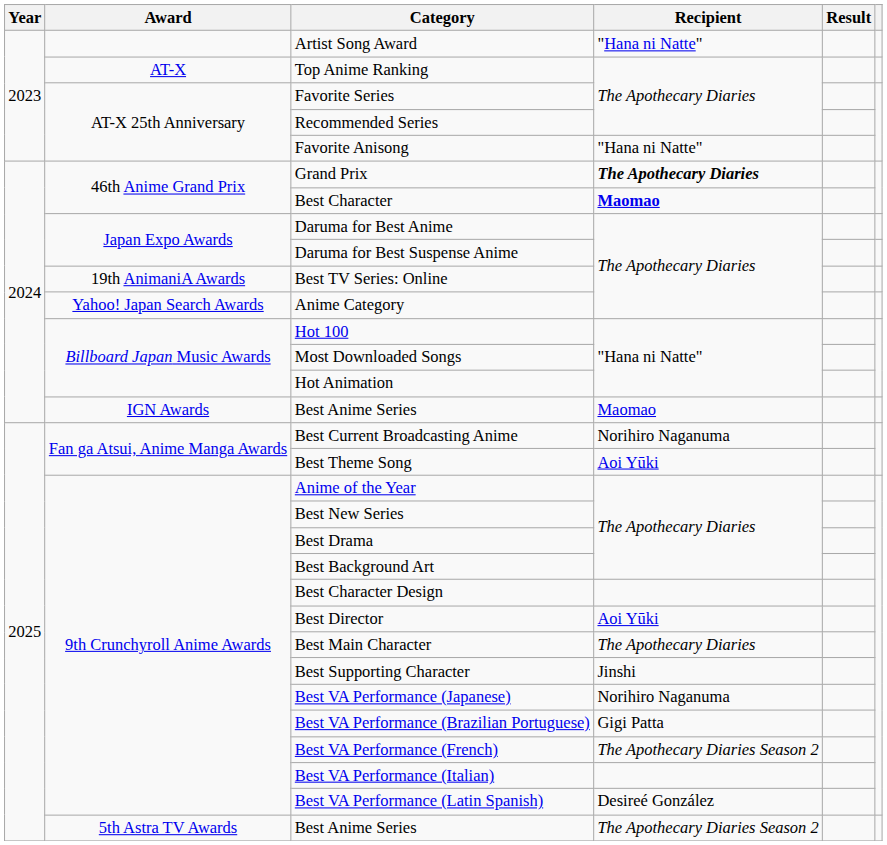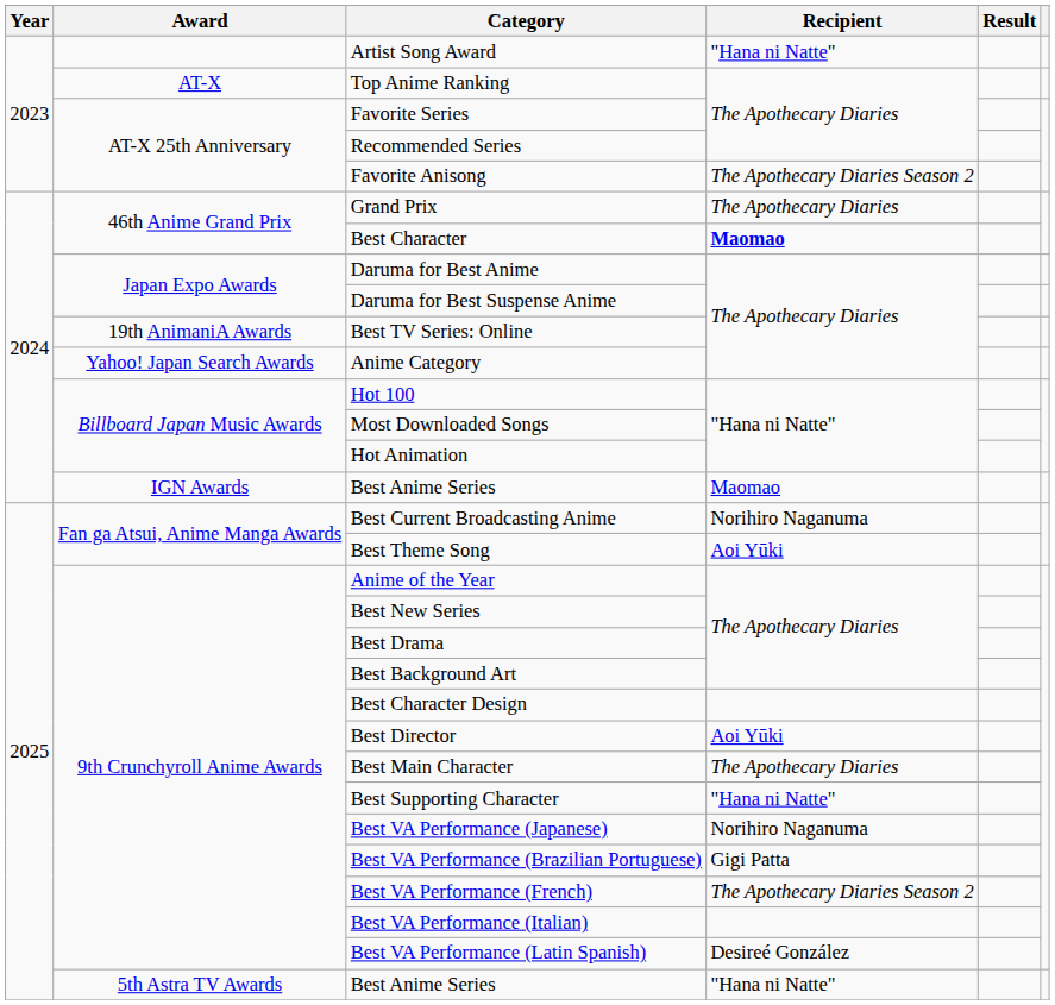 <table class="wikitable plainrowheaders sortable">
 <tr>
 <th scope="col">Year</th>
 <th scope="col">Award</th>
 <th scope="col">Category</th>
 <th scope="col">Recipient</th>
 <th scope="col">Result</th>
 <th scope="col" class="unsortable"></th>
 </tr>
 <tr>
 <td rowspan="5" align="center">2023</td>
 <td align="center"></td>
 <td>Artist Song Award</td>
 <td>"<a href='#'>Hana ni Natte</a>" </td>
 <td></td>
 <td style="text-align:center;"></td>
 </tr>
 <tr>
 <td align="center"><a href='#'>AT-X</a></td>
 <td>Top Anime Ranking</td>
 <td rowspan="3"><em>The Apothecary Diaries</em></td>
 <td></td>
 <td style="text-align:center;"></td>
 </tr>
 <tr>
 <td rowspan="3" align="center">AT-X 25th Anniversary</td>
 <td>Favorite Series</td>
 <td></td>
 <td rowspan="3" style="text-align:center;"></td>
 </tr>
 <tr>
 <td>Recommended Series</td>
 <td></td>
 </tr>
 <tr>
 <td>Favorite Anisong</td>
-<td>"Hana ni Natte" </td>
+<td><em>The Apothecary Diaries Season 2</em></td>
 <td></td>
 </tr>
 <tr>
 <td rowspan="10" align="center">2024</td>
 <td rowspan="2" align="center">46th <a href='#'>Anime Grand Prix</a></td>
 <td>Grand Prix</td>
-<td><strong><em>The Apothecary Diaries</em></strong></td>
+<td><em>The Apothecary Diaries</em></td>
 <td></td>
 <td rowspan="2" style="text-align:center;"></td>
 </tr>
 <tr>
 <td>Best Character</td>
 <td><strong><a href='#'>Maomao</a></strong></td>
 <td></td>
 </tr>
 <tr>
 <td rowspan="2" align="center"><a href='#'>Japan Expo Awards</a></td>
 <td>Daruma for Best Anime</td>
 <td rowspan="4"><em>The Apothecary Diaries</em></td>
 <td></td>
 <td style="text-align:center;"></td>
 </tr>
 <tr>
 <td>Daruma for Best Suspense Anime</td>
 <td></td>
 <td style="text-align:center;"></td>
 </tr>
 <tr>
 <td align="center">19th <a href='#'>AnimaniA Awards</a></td>
 <td>Best TV Series: Online</td>
 <td></td>
 <td style="text-align:center;"></td>
 </tr>
 <tr>
 <td align="center"><a href='#'>Yahoo! Japan Search Awards</a></td>
 <td>Anime Category</td>
 <td></td>
 <td style="text-align:center"></td>
 </tr>
 <tr>
 <td rowspan="3" align="center"><a href='#'><em>Billboard Japan</em> Music Awards</a></td>
 <td><a href='#'>Hot 100</a></td>
 <td rowspan="3">"Hana ni Natte" </td>
 <td></td>
 <td rowspan="3" style="text-align:center;"></td>
 </tr>
 <tr>
 <td>Most Downloaded Songs</td>
 <td></td>
 </tr>
 <tr>
 <td>Hot Animation</td>
 <td></td>
 </tr>
 <tr>
 <td align="center"><a href='#'>IGN Awards</a></td>
 <td>Best Anime Series</td>
 <td><a href='#'>Maomao</a></td>
 <td></td>
 <td style="text-align:center;"></td>
 </tr>
 <tr>
 <td rowspan="16" align="center">2025</td>
 <td rowspan="2" align="center"><a href='#'>Fan ga Atsui, Anime Manga Awards</a></td>
 <td>Best Current Broadcasting Anime</td>
 <td>Norihiro Naganuma</td>
 <td></td>
 <td rowspan="2" style="text-align:center;"></td>
 </tr>
 <tr>
 <td>Best Theme Song</td>
 <td><a href='#'>Aoi Yūki</a> </td>
 <td></td>
 </tr>
 <tr>
 <td rowspan="13" align="center"><a href='#'>9th Crunchyroll Anime Awards</a></td>
 <td><a href='#'>Anime of the Year</a></td>
 <td rowspan="4"><em>The Apothecary Diaries</em></td>
 <td></td>
 <td rowspan="13" style="text-align:center;"></td>
 </tr>
 <tr>
 <td>Best New Series</td>
 <td></td>
 </tr>
 <tr>
 <td>Best Drama</td>
 <td></td>
 </tr>
 <tr>
 <td>Best Background Art</td>
 <td></td>
 </tr>
 <tr>
 <td>Best Character Design</td>
 <td></td>
 <td></td>
 </tr>
 <tr>
 <td>Best Director</td>
 <td><a href='#'>Aoi Yūki</a> </td>
 <td></td>
 </tr>
 <tr>
 <td>Best Main Character</td>
 <td><em>The Apothecary Diaries</em></td>
 <td></td>
 </tr>
 <tr>
 <td>Best Supporting Character</td>
-<td>Jinshi</td>
+<td>"<a href='#'>Hana ni Natte</a>" </td>
 <td></td>
 </tr>
 <tr>
 <td><a href='#'>Best VA Performance (Japanese)</a></td>
 <td>Norihiro Naganuma</td>
 <td></td>
 </tr>
 <tr>
 <td><a href='#'>Best VA Performance (Brazilian Portuguese)</a></td>
 <td>Gigi Patta </td>
 <td></td>
 </tr>
 <tr>
 <td><a href='#'>Best VA Performance (French)</a></td>
 <td><em>The Apothecary Diaries Season 2</em></td>
 <td></td>
 </tr>
 <tr>
 <td><a href='#'>Best VA Performance (Italian)</a></td>
 <td> </td>
 <td></td>
 </tr>
 <tr>
 <td><a href='#'>Best VA Performance (Latin Spanish)</a></td>
 <td>Desireé González </td>
 <td></td>
 </tr>
 <tr>
 <td align="center"><a href='#'>5th Astra TV Awards</a></td>
 <td>Best Anime Series</td>
-<td><em>The Apothecary Diaries Season 2</em></td>
+<td>"Hana ni Natte" </td>
 <td></td>
 <td style="text-align:center;"></td>
 </tr>
 </table>
